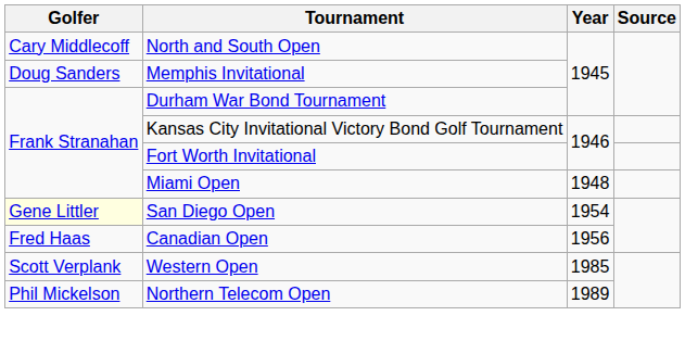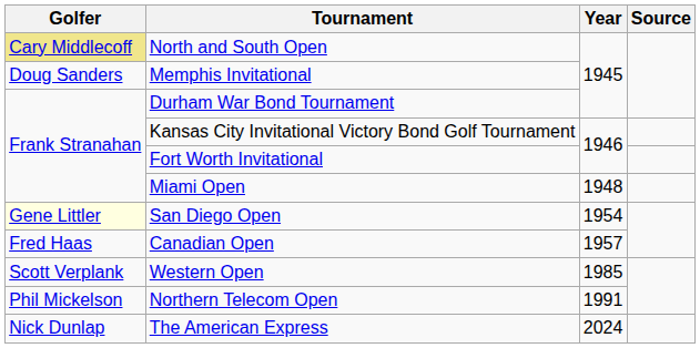 <table class="wikitable sortable plainrowheaders">
 <tr>
 <th scope="col">Golfer</th>
 <th scope="col">Tournament</th>
 <th scope="col">Year</th>
 <th scope="col" class="unsortable">Source</th>
 </tr>
 <tr>
-<td><a href='#'>Cary Middlecoff</a></td>
+<td style="background: khaki;"><a href='#'>Cary Middlecoff</a></td>
 <td><a href='#'>North and South Open</a></td>
 <td rowspan=3>1945</td>
 <td rowspan=3></td>
 </tr>
 <tr>
 <td><a href='#'>Doug Sanders</a></td>
 <td><a href='#'>Memphis Invitational</a></td>
 </tr>
 <tr>
 <td rowspan=4><a href='#'>Frank Stranahan</a></td>
 <td><a href='#'>Durham War Bond Tournament</a></td>
 </tr>
 <tr>
 <td>Kansas City Invitational Victory Bond Golf Tournament</td>
 <td rowspan=2>1946</td>
 <td></td>
 </tr>
 <tr>
 <td><a href='#'>Fort Worth Invitational</a></td>
 <td></td>
 </tr>
 <tr>
 <td><a href='#'>Miami Open</a></td>
 <td>1948</td>
 <td></td>
 </tr>
 <tr>
 <td style="background: lightyellow;"><a href='#'>Gene Littler</a></td>
 <td><a href='#'>San Diego Open</a></td>
 <td>1954</td>
 <td rowspan=2></td>
 </tr>
 <tr>
 <td><a href='#'>Fred Haas</a></td>
 <td><a href='#'>Canadian Open</a></td>
-<td>1956</td>
+<td>1957</td>
 </tr>
 <tr>
 <td><a href='#'>Scott Verplank</a></td>
 <td><a href='#'>Western Open</a></td>
 <td>1985</td>
 <td rowspan=2></td>
 </tr>
 <tr>
 <td><a href='#'>Phil Mickelson</a></td>
 <td><a href='#'>Northern Telecom Open</a></td>
-<td>1989</td>
+<td>1991</td>
+</tr>
+<tr>
+<td><a href='#'>Nick Dunlap</a></td>
+<td><a href='#'>The American Express</a></td>
+<td>2024</td>
+<td rowspan=1></td>
 </tr>
 </table>
